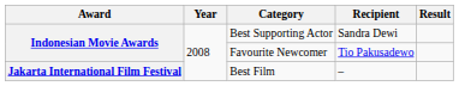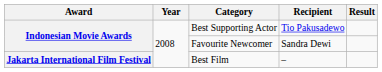 <table class="wikitable plainrowheaders" style="font-size: 95%;">
 <tr>
 <th scope="col">Award</th>
 <th scope="col"; width=50>Year</th>
 <th scope="col">Category</th>
 <th scope="col">Recipient</th>
 <th scope="col">Result</th>
 </tr>
 <tr>
 <th scope="row" rowspan="2"><a href='#'>Indonesian Movie Awards</a></th>
 <td rowspan="3">2008</td>
 <td>Best Supporting Actor</td>
-<td>Sandra Dewi</td>
+<td><a href='#'>Tio Pakusadewo</a></td>
 <td></td>
 </tr>
 <tr>
 <td>Favourite Newcomer</td>
-<td><a href='#'>Tio Pakusadewo</a></td>
+<td>Sandra Dewi</td>
 <td></td>
 </tr>
 <tr>
 <th scope="row"><a href='#'>Jakarta International Film Festival</a></th>
 <td>Best Film</td>
 <td>–</td>
 <td></td>
 </tr>
 </table>
